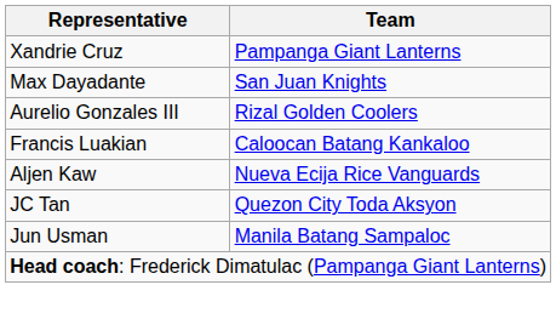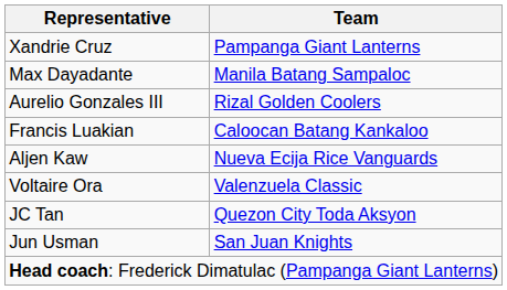 <table class="wikitable">
 <tr>
 <th>Representative</th>
 <th>Team</th>
 </tr>
 <tr>
 <td>Xandrie Cruz</td>
 <td><a href='#'>Pampanga Giant Lanterns</a></td>
 </tr>
 <tr>
 <td>Max Dayadante</td>
-<td><a href='#'>San Juan Knights</a></td>
+<td><a href='#'>Manila Batang Sampaloc</a></td>
 </tr>
 <tr>
 <td>Aurelio Gonzales III</td>
 <td><a href='#'>Rizal Golden Coolers</a></td>
 </tr>
 <tr>
 <td>Francis Luakian</td>
 <td><a href='#'>Caloocan Batang Kankaloo</a></td>
 </tr>
 <tr>
 <td>Aljen Kaw</td>
 <td><a href='#'>Nueva Ecija Rice Vanguards</a></td>
 </tr>
 <tr>
+<td>Voltaire Ora</td>
+<td><a href='#'>Valenzuela Classic</a></td>
+</tr>
+<tr>
 <td>JC Tan</td>
 <td><a href='#'>Quezon City Toda Aksyon</a></td>
 </tr>
 <tr>
 <td>Jun Usman</td>
-<td><a href='#'>Manila Batang Sampaloc</a></td>
+<td><a href='#'>San Juan Knights</a></td>
 </tr>
 <tr>
 <td colspan="2"><strong>Head coach</strong>: Frederick Dimatulac (<a href='#'>Pampanga Giant Lanterns</a>)</td>
 </tr>
 </table>
